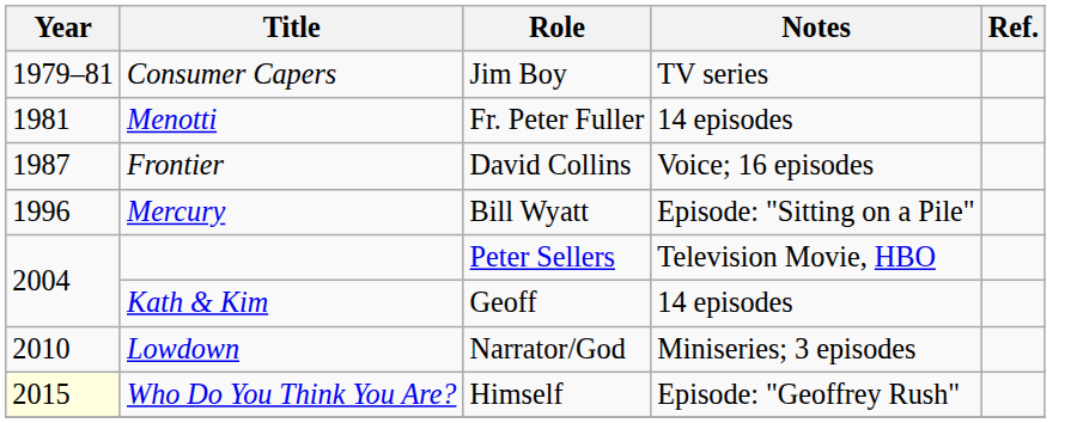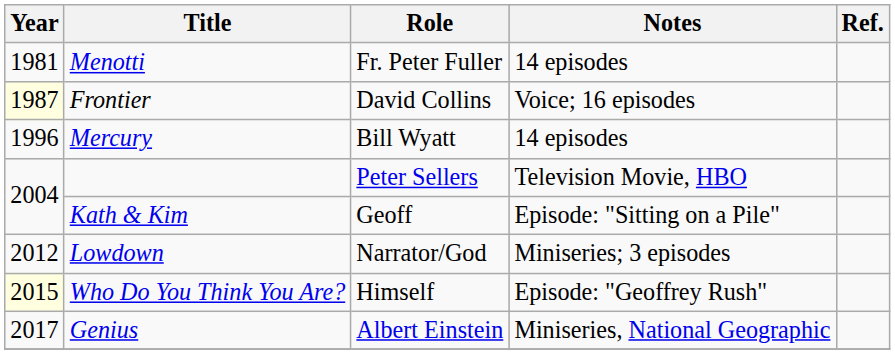 <table class="wikitable sortable">
 <tr>
 <th>Year</th>
 <th>Title</th>
 <th>Role</th>
 <th class="unsortable">Notes</th>
 <th class="unsortable">Ref.</th>
 </tr>
 <tr>
-<td>1979–81</td>
-<td><em>Consumer Capers</em></td>
-<td>Jim Boy</td>
-<td>TV series</td>
-<td></td>
-</tr>
-<tr>
 <td>1981</td>
 <td><em><a href='#'>Menotti</a></em></td>
 <td>Fr. Peter Fuller</td>
 <td>14 episodes</td>
 <td></td>
 </tr>
 <tr>
-<td>1987</td>
+<td style="background: lightyellow;">1987</td>
 <td><em>Frontier</em></td>
 <td>David Collins</td>
 <td>Voice; 16 episodes</td>
 <td></td>
 </tr>
 <tr>
 <td>1996</td>
 <td><em><a href='#'>Mercury</a></em></td>
 <td>Bill Wyatt</td>
-<td>Episode: "Sitting on a Pile"</td>
+<td>14 episodes</td>
 <td></td>
 </tr>
 <tr>
 <td rowspan=2>2004</td>
 <td><em></em></td>
 <td><a href='#'>Peter Sellers</a></td>
 <td>Television Movie, <a href='#'>HBO</a></td>
 <td></td>
 </tr>
 <tr>
 <td><em><a href='#'>Kath & Kim</a></em></td>
 <td>Geoff</td>
-<td>14 episodes</td>
+<td>Episode: "Sitting on a Pile"</td>
 <td></td>
 </tr>
 <tr>
-<td>2010</td>
+<td>2012</td>
 <td><em><a href='#'>Lowdown</a></em></td>
 <td>Narrator/God</td>
 <td>Miniseries; 3 episodes</td>
 <td></td>
 </tr>
 <tr>
 <td style="background: lightyellow;">2015</td>
 <td><em><a href='#'>Who Do You Think You Are?</a></em></td>
 <td>Himself</td>
 <td>Episode: "Geoffrey Rush"</td>
 <td></td>
 </tr>
 <tr>
+<td>2017</td>
+<td><em><a href='#'>Genius</a></em></td>
+<td><a href='#'>Albert Einstein</a></td>
+<td>Miniseries, <a href='#'>National Geographic</a></td>
+<td></td>
+</tr>
+<tr>
 </tr>
 </table>
